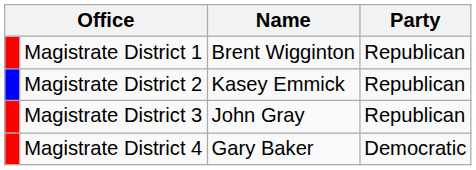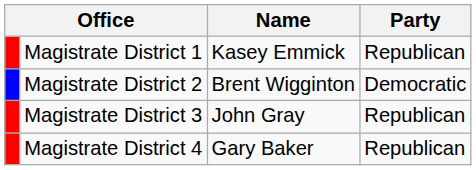 <table class="wikitable">
 <tr>
 <th colspan="2">Office</th>
 <th>Name</th>
 <th>Party</th>
 </tr>
 <tr>
 <td bgcolor="red"> </td>
 <td>Magistrate District 1</td>
-<td>Brent Wigginton</td>
+<td>Kasey Emmick</td>
 <td>Republican</td>
 </tr>
 <tr>
 <td bgcolor="blue"> </td>
 <td>Magistrate District 2</td>
-<td>Kasey Emmick</td>
-<td>Republican</td>
+<td>Brent Wigginton</td>
+<td>Democratic</td>
 </tr>
 <tr>
 <td bgcolor="red"> </td>
 <td>Magistrate District 3</td>
 <td>John Gray</td>
 <td>Republican</td>
 </tr>
 <tr>
 <td bgcolor="red"> </td>
 <td>Magistrate District 4</td>
 <td>Gary Baker</td>
-<td>Democratic</td>
+<td>Republican</td>
 </tr>
 </table>
